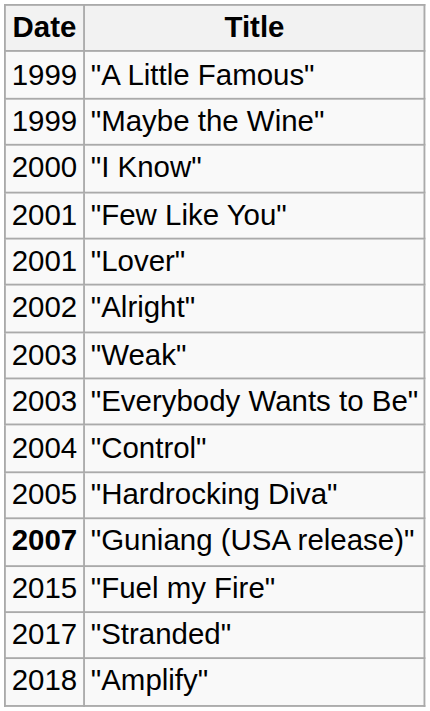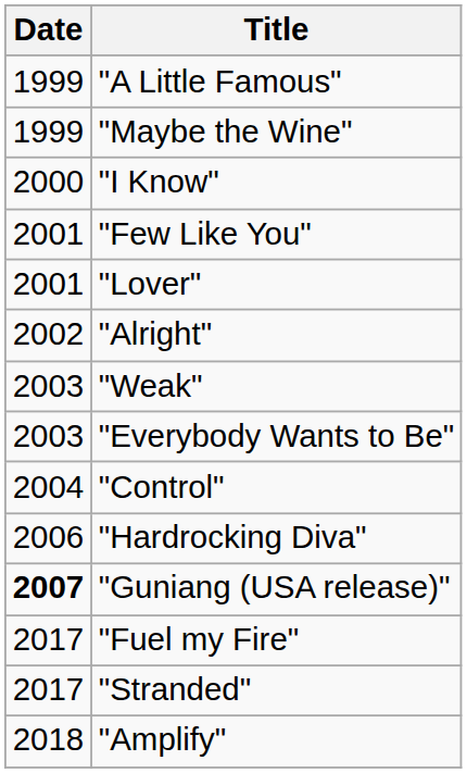 <table class="wikitable">
 <tr>
 <th>Date</th>
 <th>Title</th>
 </tr>
 <tr>
 <td>1999</td>
 <td>"A Little Famous"</td>
 </tr>
 <tr>
 <td>1999</td>
 <td>"Maybe the Wine"</td>
 </tr>
 <tr>
 <td>2000</td>
 <td>"I Know"</td>
 </tr>
 <tr>
 <td>2001</td>
 <td>"Few Like You"</td>
 </tr>
 <tr>
 <td>2001</td>
 <td>"Lover"</td>
 </tr>
 <tr>
 <td>2002</td>
 <td>"Alright"</td>
 </tr>
 <tr>
 <td>2003</td>
 <td>"Weak"</td>
 </tr>
 <tr>
 <td>2003</td>
 <td>"Everybody Wants to Be"</td>
 </tr>
 <tr>
 <td>2004</td>
 <td>"Control"</td>
 </tr>
 <tr>
-<td>2005</td>
+<td>2006</td>
 <td>"Hardrocking Diva"</td>
 </tr>
 <tr>
 <td><strong>2007</strong></td>
 <td>"Guniang (USA release)"</td>
 </tr>
 <tr>
-<td>2015</td>
+<td>2017</td>
 <td>"Fuel my Fire"</td>
 </tr>
 <tr>
 <td>2017</td>
 <td>"Stranded"</td>
 </tr>
 <tr>
 <td>2018</td>
 <td>"Amplify"</td>
 </tr>
 </table>
